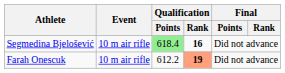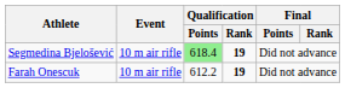 <table class="wikitable" style="font-size:90%">
 <tr>
 <th rowspan="2">Athlete</th>
 <th rowspan="2">Event</th>
 <th colspan=2>Qualification</th>
 <th colspan=2>Final</th>
 </tr>
 <tr style="font-size:95%">
 <th>Points</th>
 <th>Rank</th>
 <th>Points</th>
 <th>Rank</th>
 </tr>
 <tr align=center>
 <td align=left><a href='#'>Segmedina Bjelošević</a></td>
 <td align=left><a href='#'>10 m air rifle</a></td>
 <td style="background: lightgreen;">618.4</td>
-<td><strong>16</strong></td>
+<td><strong>19</strong></td>
 <td colspan=2>Did not advance</td>
 </tr>
 <tr align=center>
 <td align=left><a href='#'>Farah Onescuk</a></td>
 <td align=left><a href='#'>10 m air rifle</a></td>
 <td>612.2</td>
-<td style="background: lightsalmon;"><strong>19</strong></td>
+<td><strong>19</strong></td>
 <td colspan=2>Did not advance</td>
 </tr>
 </table>
